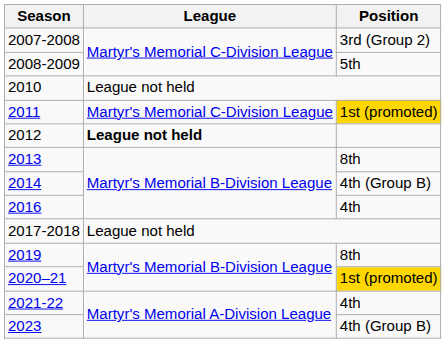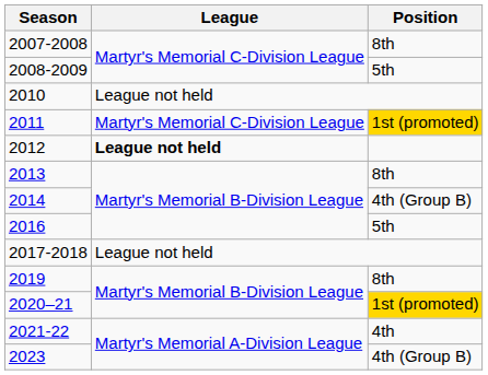 <table class="wikitable float-right">
 <tr>
 <th>Season</th>
 <th>League</th>
 <th>Position</th>
 </tr>
 <tr>
 <td>2007-2008</td>
 <td rowspan="2"><a href='#'>Martyr's Memorial C-Division League</a></td>
-<td>3rd (Group 2)</td>
+<td>8th</td>
 </tr>
 <tr>
 <td>2008-2009</td>
 <td>5th</td>
 </tr>
 <tr>
 <td>2010</td>
 <td colspan="2">League not held</td>
 </tr>
 <tr>
 <td><a href='#'>2011</a></td>
 <td><a href='#'>Martyr's Memorial C-Division League</a></td>
 <td bgcolor="gold">1st (promoted)</td>
 </tr>
 <tr>
 <td>2012</td>
 <td><strong>League not held</strong></td>
 <td></td>
 </tr>
 <tr>
 <td><a href='#'>2013</a></td>
 <td rowspan="3"><a href='#'>Martyr's Memorial B-Division League</a></td>
 <td>8th</td>
 </tr>
 <tr>
 <td><a href='#'>2014</a></td>
 <td>4th (Group B)</td>
 </tr>
 <tr>
 <td><a href='#'>2016</a></td>
-<td>4th</td>
+<td>5th</td>
 </tr>
 <tr>
 <td>2017-2018</td>
 <td colspan="2">League not held</td>
 </tr>
 <tr>
 <td><a href='#'>2019</a></td>
 <td rowspan="2"><a href='#'>Martyr's Memorial B-Division League</a></td>
 <td>8th</td>
 </tr>
 <tr>
 <td><a href='#'>2020–21</a></td>
 <td bgcolor="gold">1st (promoted)</td>
 </tr>
 <tr>
 <td><a href='#'>2021-22</a></td>
 <td rowspan="2"><a href='#'>Martyr's Memorial A-Division League</a></td>
 <td>4th</td>
 </tr>
 <tr>
 <td><a href='#'>2023</a></td>
 <td>4th (Group B)</td>
 </tr>
 </table>
